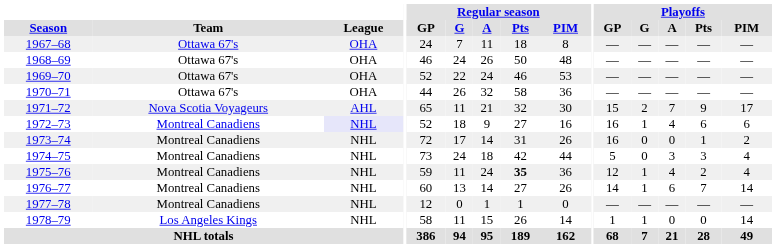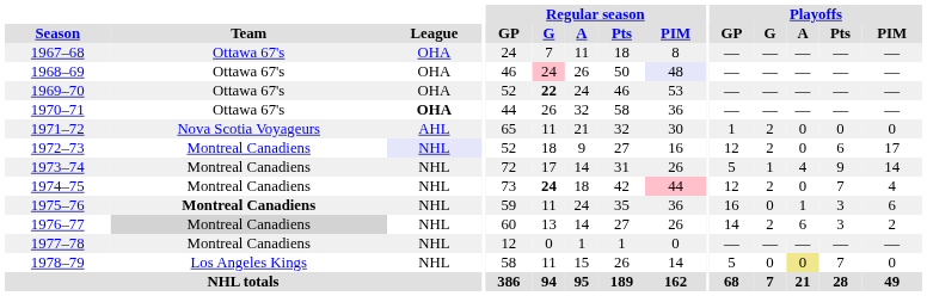 <table border="0" cellpadding="1" cellspacing="0" style="text-align:center; width:60em">
 <tr bgcolor="#e0e0e0">
 <th colspan="3" bgcolor="#ffffff"></th>
 <th rowspan="100" bgcolor="#ffffff"></th>
 <th colspan="5"><a href='#'>Regular season</a></th>
 <th rowspan="100" bgcolor="#ffffff"></th>
 <th colspan="5"><a href='#'>Playoffs</a></th>
 </tr>
 <tr bgcolor="#e0e0e0">
 <th><a href='#'>Season</a></th>
 <th>Team</th>
 <th>League</th>
 <th>GP</th>
 <th><a href='#'>G</a></th>
 <th><a href='#'>A</a></th>
 <th><a href='#'>Pts</a></th>
 <th><a href='#'>PIM</a></th>
 <th>GP</th>
 <th>G</th>
 <th>A</th>
 <th>Pts</th>
 <th>PIM</th>
 </tr>
 <tr bgcolor="#f0f0f0">
 <td><a href='#'>1967–68</a></td>
 <td><a href='#'>Ottawa 67's</a></td>
 <td><a href='#'>OHA</a></td>
 <td>24</td>
 <td>7</td>
 <td>11</td>
 <td>18</td>
 <td>8</td>
 <td>—</td>
 <td>—</td>
 <td>—</td>
 <td>—</td>
 <td>—</td>
 </tr>
 <tr>
 <td><a href='#'>1968–69</a></td>
 <td>Ottawa 67's</td>
 <td>OHA</td>
 <td>46</td>
-<td>24</td>
+<td style="background: pink;">24</td>
 <td>26</td>
 <td>50</td>
-<td>48</td>
+<td style="background: lavender;">48</td>
 <td>—</td>
 <td>—</td>
 <td>—</td>
 <td>—</td>
 <td>—</td>
 </tr>
 <tr bgcolor="#f0f0f0">
 <td><a href='#'>1969–70</a></td>
 <td>Ottawa 67's</td>
 <td>OHA</td>
 <td>52</td>
-<td>22</td>
+<td><strong>22</strong></td>
 <td>24</td>
 <td>46</td>
 <td>53</td>
 <td>—</td>
 <td>—</td>
 <td>—</td>
 <td>—</td>
 <td>—</td>
 </tr>
 <tr>
 <td><a href='#'>1970–71</a></td>
 <td>Ottawa 67's</td>
-<td>OHA</td>
+<td><strong>OHA</strong></td>
 <td>44</td>
 <td>26</td>
 <td>32</td>
 <td>58</td>
 <td>36</td>
 <td>—</td>
 <td>—</td>
 <td>—</td>
 <td>—</td>
 <td>—</td>
 </tr>
 <tr bgcolor="#f0f0f0">
 <td><a href='#'>1971–72</a></td>
 <td><a href='#'>Nova Scotia Voyageurs</a></td>
 <td><a href='#'>AHL</a></td>
 <td>65</td>
 <td>11</td>
 <td>21</td>
 <td>32</td>
 <td>30</td>
-<td>15</td>
+<td>1</td>
 <td>2</td>
-<td>7</td>
-<td>9</td>
-<td>17</td>
+<td>0</td>
+<td>0</td>
+<td>0</td>
 </tr>
 <tr>
 <td><a href='#'>1972–73</a></td>
 <td><a href='#'>Montreal Canadiens</a></td>
 <td style="background: lavender;"><a href='#'>NHL</a></td>
 <td>52</td>
 <td>18</td>
 <td>9</td>
 <td>27</td>
 <td>16</td>
-<td>16</td>
-<td>1</td>
-<td>4</td>
+<td>12</td>
+<td>2</td>
+<td>0</td>
 <td>6</td>
-<td>6</td>
+<td>17</td>
 </tr>
 <tr bgcolor="#f0f0f0">
 <td><a href='#'>1973–74</a></td>
 <td>Montreal Canadiens</td>
 <td>NHL</td>
 <td>72</td>
 <td>17</td>
 <td>14</td>
 <td>31</td>
 <td>26</td>
-<td>16</td>
-<td>0</td>
-<td>0</td>
+<td>5</td>
 <td>1</td>
-<td>2</td>
+<td>4</td>
+<td>9</td>
+<td>14</td>
 </tr>
 <tr>
 <td><a href='#'>1974–75</a></td>
 <td>Montreal Canadiens</td>
 <td>NHL</td>
 <td>73</td>
-<td>24</td>
+<td><strong>24</strong></td>
 <td>18</td>
 <td>42</td>
-<td>44</td>
-<td>5</td>
+<td style="background: pink;">44</td>
+<td>12</td>
+<td>2</td>
 <td>0</td>
-<td>3</td>
-<td>3</td>
+<td>7</td>
 <td>4</td>
 </tr>
 <tr bgcolor="#f0f0f0">
 <td><a href='#'>1975–76</a></td>
-<td>Montreal Canadiens</td>
+<td><strong>Montreal Canadiens</strong></td>
 <td>NHL</td>
 <td>59</td>
 <td>11</td>
 <td>24</td>
-<td><strong>35</strong></td>
+<td>35</td>
 <td>36</td>
-<td>12</td>
+<td>16</td>
+<td>0</td>
 <td>1</td>
-<td>4</td>
-<td>2</td>
-<td>4</td>
+<td>3</td>
+<td>6</td>
 </tr>
 <tr>
 <td><a href='#'>1976–77</a></td>
-<td>Montreal Canadiens</td>
+<td style="background: lightgrey;">Montreal Canadiens</td>
 <td>NHL</td>
 <td>60</td>
 <td>13</td>
 <td>14</td>
 <td>27</td>
 <td>26</td>
 <td>14</td>
-<td>1</td>
+<td>2</td>
 <td>6</td>
-<td>7</td>
-<td>14</td>
+<td>3</td>
+<td>2</td>
 </tr>
 <tr bgcolor="#f0f0f0">
 <td><a href='#'>1977–78</a></td>
 <td>Montreal Canadiens</td>
 <td>NHL</td>
 <td>12</td>
 <td>0</td>
 <td>1</td>
 <td>1</td>
 <td>0</td>
 <td>—</td>
 <td>—</td>
 <td>—</td>
 <td>—</td>
 <td>—</td>
 </tr>
 <tr>
 <td><a href='#'>1978–79</a></td>
 <td><a href='#'>Los Angeles Kings</a></td>
 <td>NHL</td>
 <td>58</td>
 <td>11</td>
 <td>15</td>
 <td>26</td>
 <td>14</td>
-<td>1</td>
-<td>1</td>
+<td>5</td>
 <td>0</td>
+<td style="background: khaki;">0</td>
+<td>7</td>
 <td>0</td>
-<td>14</td>
 </tr>
 <tr bgcolor="#e0e0e0">
 <th colspan="3">NHL totals</th>
 <th>386</th>
 <th>94</th>
 <th>95</th>
 <th>189</th>
 <th>162</th>
 <th>68</th>
 <th>7</th>
 <th>21</th>
 <th>28</th>
 <th>49</th>
 </tr>
 </table>
